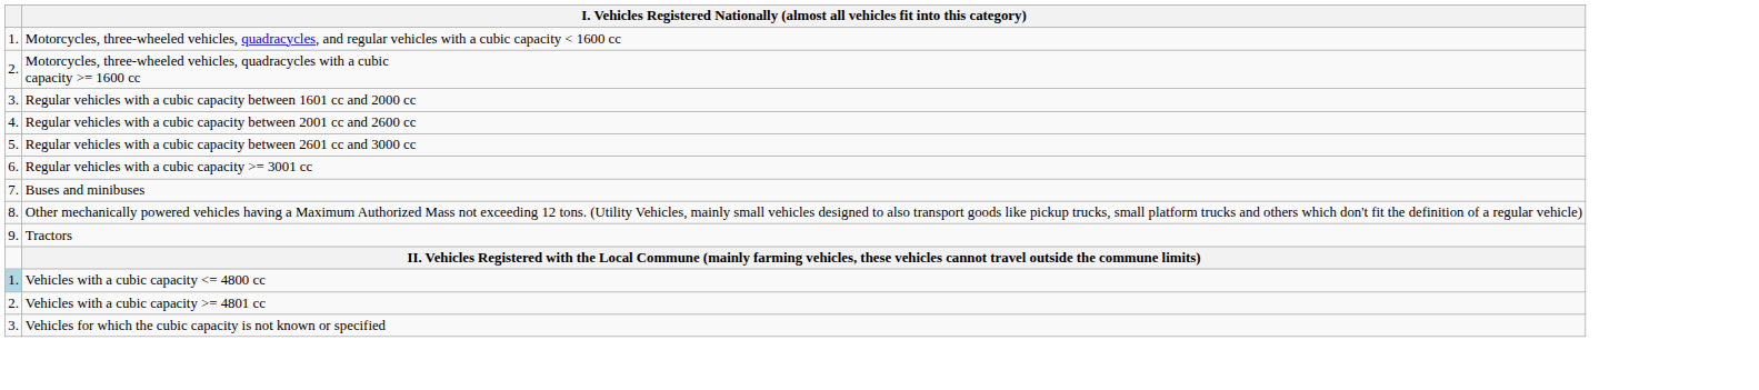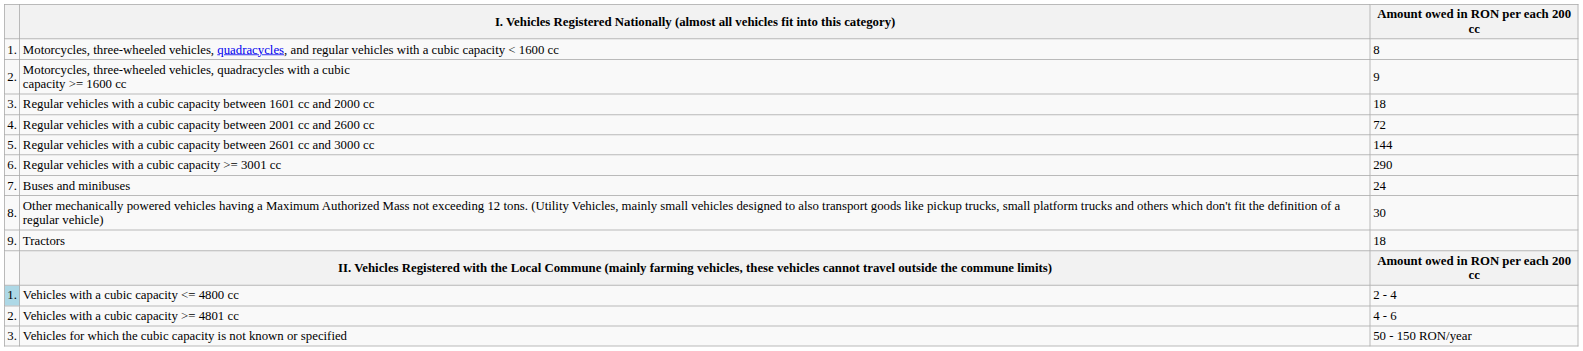 <table class="wikitable">
 <tr>
 <th></th>
 <th>I. Vehicles Registered Nationally (almost all vehicles fit into this category)</th>
+<th>Amount owed in RON per each 200 cc</th>
 </tr>
 <tr>
 <td>1.</td>
 <td>Motorcycles, three-wheeled vehicles, <a href='#'>quadracycles</a>, and regular vehicles with a cubic capacity < 1600 cc</td>
+<td>8</td>
 </tr>
 <tr>
 <td>2.</td>
 <td>Motorcycles, three-wheeled vehicles, quadracycles with a cubic<br>capacity >= 1600 cc</td>
+<td>9</td>
 </tr>
 <tr>
 <td>3.</td>
 <td>Regular vehicles with a cubic capacity between 1601 cc and 2000 cc</td>
+<td>18</td>
 </tr>
 <tr>
 <td>4.</td>
 <td>Regular vehicles with a cubic capacity between 2001 cc and 2600 cc</td>
+<td>72</td>
 </tr>
 <tr>
 <td>5.</td>
 <td>Regular vehicles with a cubic capacity between 2601 cc and 3000 cc</td>
+<td>144</td>
 </tr>
 <tr>
 <td>6.</td>
 <td>Regular vehicles with a cubic capacity >= 3001 cc</td>
+<td>290</td>
 </tr>
 <tr>
 <td>7.</td>
 <td>Buses and minibuses</td>
+<td>24</td>
 </tr>
 <tr>
 <td>8.</td>
 <td>Other mechanically powered vehicles having a Maximum Authorized Mass not exceeding 12 tons. (Utility Vehicles, mainly small vehicles designed to also transport goods like pickup trucks, small platform trucks and others which don't fit the definition of a regular vehicle)</td>
+<td>30</td>
 </tr>
 <tr>
 <td>9.</td>
 <td>Tractors</td>
+<td>18</td>
 </tr>
 <tr>
 <td></td>
 <th>II. Vehicles Registered with the Local Commune (mainly farming vehicles, these vehicles cannot travel outside the commune limits)</th>
+<th>Amount owed in RON per each 200 cc</th>
 </tr>
 <tr>
 <td style="background: lightblue;">1.</td>
 <td>Vehicles with a cubic capacity <= 4800 cc</td>
+<td>2 - 4</td>
 </tr>
 <tr>
 <td>2.</td>
 <td>Vehicles with a cubic capacity >= 4801 cc</td>
+<td>4 - 6</td>
 </tr>
 <tr>
 <td>3.</td>
 <td>Vehicles for which the cubic capacity is not known or specified</td>
+<td>50 - 150 RON/year</td>
 </tr>
 </table>
